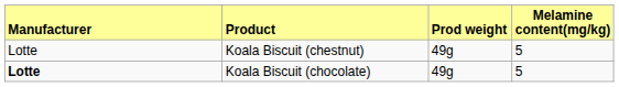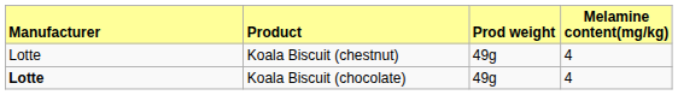 <table class="wikitable sortable" style="font-size: 85%">
 <tr style="background-color:#FFFF99;font-weight:bold">
 <td width="218" height="23" valign="bottom">Manufacturer</td>
 <td width="206"  valign="bottom">Product</td>
 <td width="80"  valign="bottom">Prod weight</td>
 <td width="66" align="center" valign="bottom">Melamine<br> content(mg/kg)</td>
 </tr>
 <tr valign="top">
 <td height="13">Lotte</td>
 <td>Koala Biscuit (chestnut)</td>
 <td>49g</td>
-<td>5</td>
+<td>4</td>
 </tr>
 <tr valign="top">
 <td height="13"><strong>Lotte</strong></td>
 <td>Koala Biscuit (chocolate)</td>
 <td>49g</td>
-<td>5</td>
+<td>4</td>
 </tr>
 </table>
